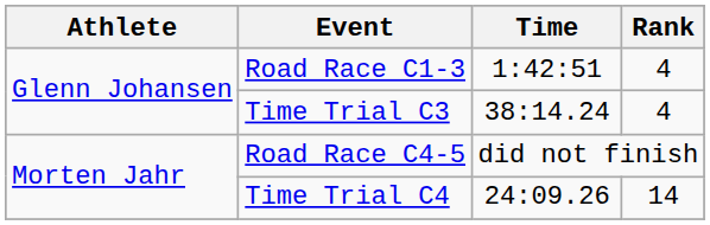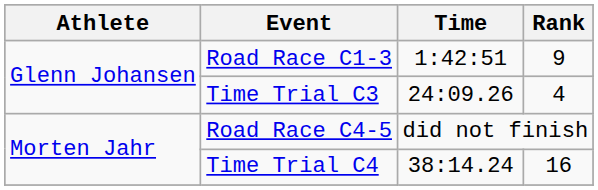 <table class=wikitable>
 <tr>
 <th>Athlete</th>
 <th>Event</th>
 <th>Time</th>
 <th>Rank</th>
 </tr>
 <tr align=center>
 <td align=left rowspan=2><a href='#'>Glenn Johansen</a></td>
 <td align=left><a href='#'>Road Race C1-3</a></td>
 <td>1:42:51</td>
-<td>4</td>
+<td>9</td>
 </tr>
 <tr align=center>
 <td align=left><a href='#'>Time Trial C3</a></td>
-<td>38:14.24</td>
+<td>24:09.26</td>
 <td>4</td>
 </tr>
 <tr align=center>
 <td align=left rowspan=2><a href='#'>Morten Jahr</a></td>
 <td align=left><a href='#'>Road Race C4-5</a></td>
 <td colspan=2>did not finish</td>
 </tr>
 <tr align=center>
 <td align=left><a href='#'>Time Trial C4</a></td>
-<td>24:09.26</td>
-<td>14</td>
+<td>38:14.24</td>
+<td>16</td>
 </tr>
 </table>
